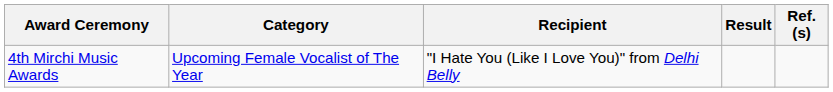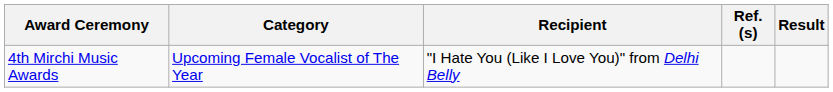 <table class="wikitable">
 <tr>
 <th>Award Ceremony</th>
 <th>Category</th>
 <th>Recipient</th>
+<th>Ref.(s)</th>
 <th>Result</th>
-<th>Ref.(s)</th>
 </tr>
 <tr>
 <td><a href='#'>4th Mirchi Music Awards</a></td>
 <td><a href='#'>Upcoming Female Vocalist of The Year</a></td>
 <td>"I Hate You (Like I Love You)" from <em><a href='#'>Delhi Belly</a></em></td>
 <td></td>
 <td></td>
 </tr>
 </table>
